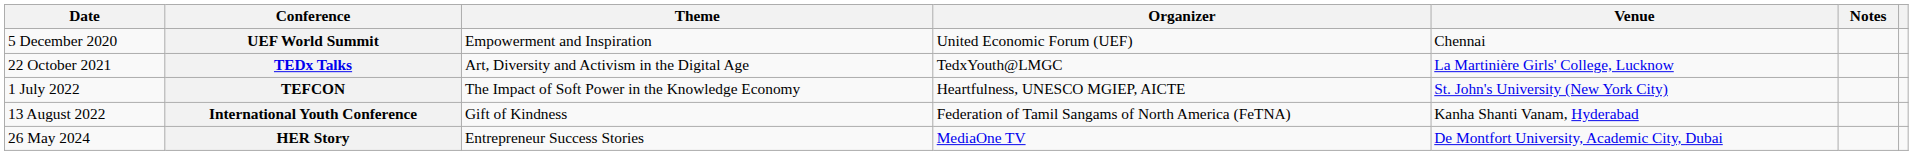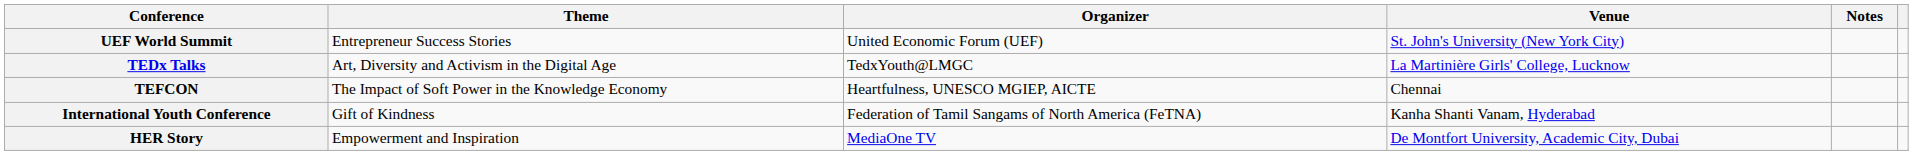 <table class="wikitable plainrowheaders" width="100%">
 <tr>
-<th>Date</th>
 <th>Conference</th>
 <th>Theme</th>
 <th>Organizer</th>
 <th>Venue</th>
 <th>Notes</th>
 <th></th>
 </tr>
 <tr>
-<td>5 December 2020</td>
 <th scope="row">UEF World Summit</th>
-<td>Empowerment and Inspiration</td>
+<td>Entrepreneur Success Stories</td>
 <td>United Economic Forum (UEF)</td>
-<td>Chennai</td>
+<td><a href='#'>St. John's University (New York City)</a></td>
 <td></td>
 <td></td>
 </tr>
 <tr>
-<td>22 October 2021</td>
 <th scope="row"><a href='#'>TEDx Talks</a></th>
 <td>Art, Diversity and Activism in the Digital Age</td>
 <td>TedxYouth@LMGC</td>
 <td><a href='#'>La Martinière Girls' College, Lucknow</a></td>
 <td></td>
 <td></td>
 </tr>
 <tr>
-<td>1 July 2022</td>
 <th scope="row">TEFCON</th>
 <td>The Impact of Soft Power in the Knowledge Economy</td>
 <td>Heartfulness, UNESCO MGIEP, AICTE</td>
-<td><a href='#'>St. John's University (New York City)</a></td>
+<td>Chennai</td>
 <td></td>
 <td></td>
 </tr>
 <tr>
-<td>13 August 2022</td>
 <th scope="row">International Youth Conference</th>
 <td>Gift of Kindness</td>
 <td>Federation of Tamil Sangams of North America (FeTNA)</td>
 <td>Kanha Shanti Vanam, <a href='#'>Hyderabad</a></td>
 <td></td>
 <td></td>
 </tr>
 <tr>
-<td>26 May 2024</td>
 <th scope="row">HER Story</th>
-<td>Entrepreneur Success Stories</td>
+<td>Empowerment and Inspiration</td>
 <td><a href='#'>MediaOne TV</a></td>
 <td><a href='#'>De Montfort University, Academic City, Dubai</a></td>
 <td></td>
 <td></td>
 </tr>
 </table>
